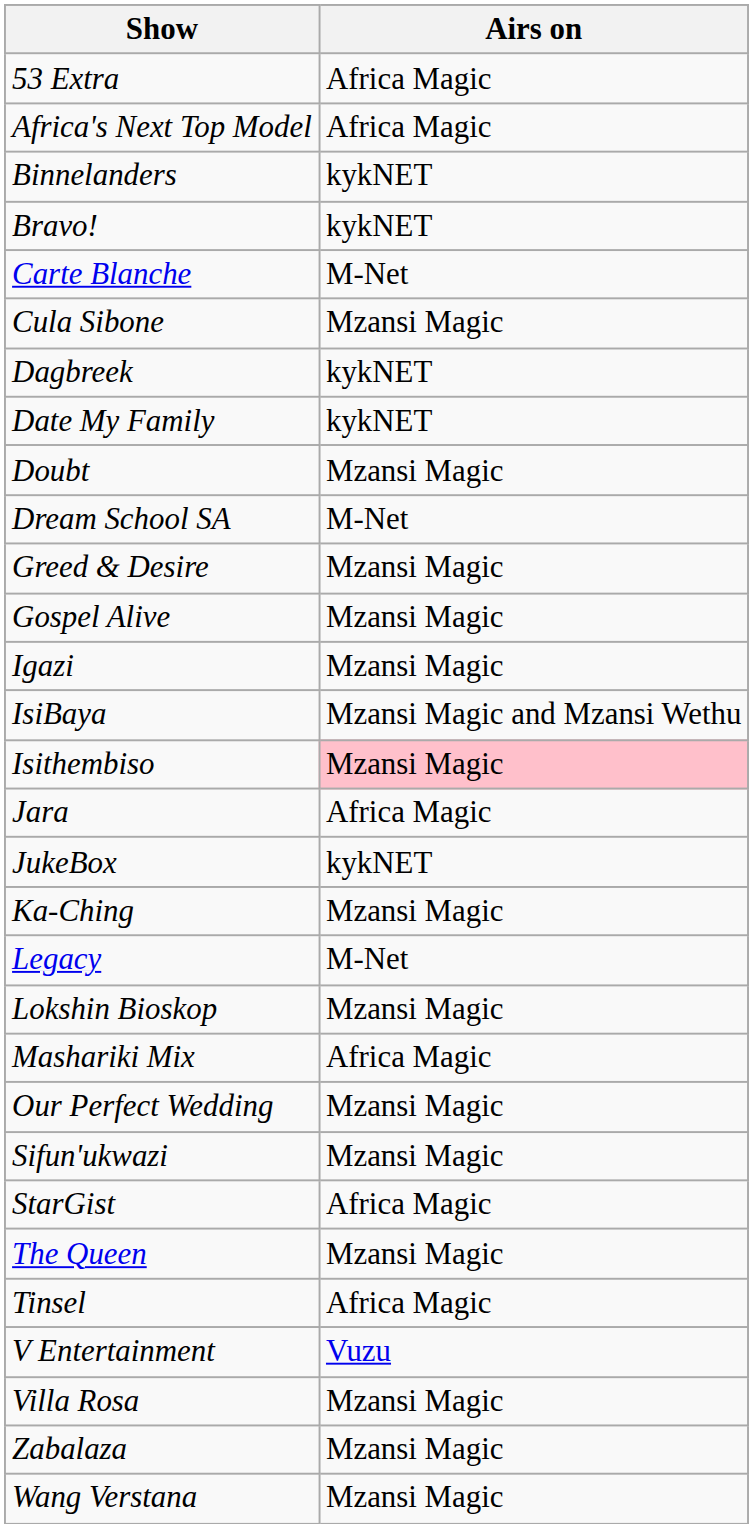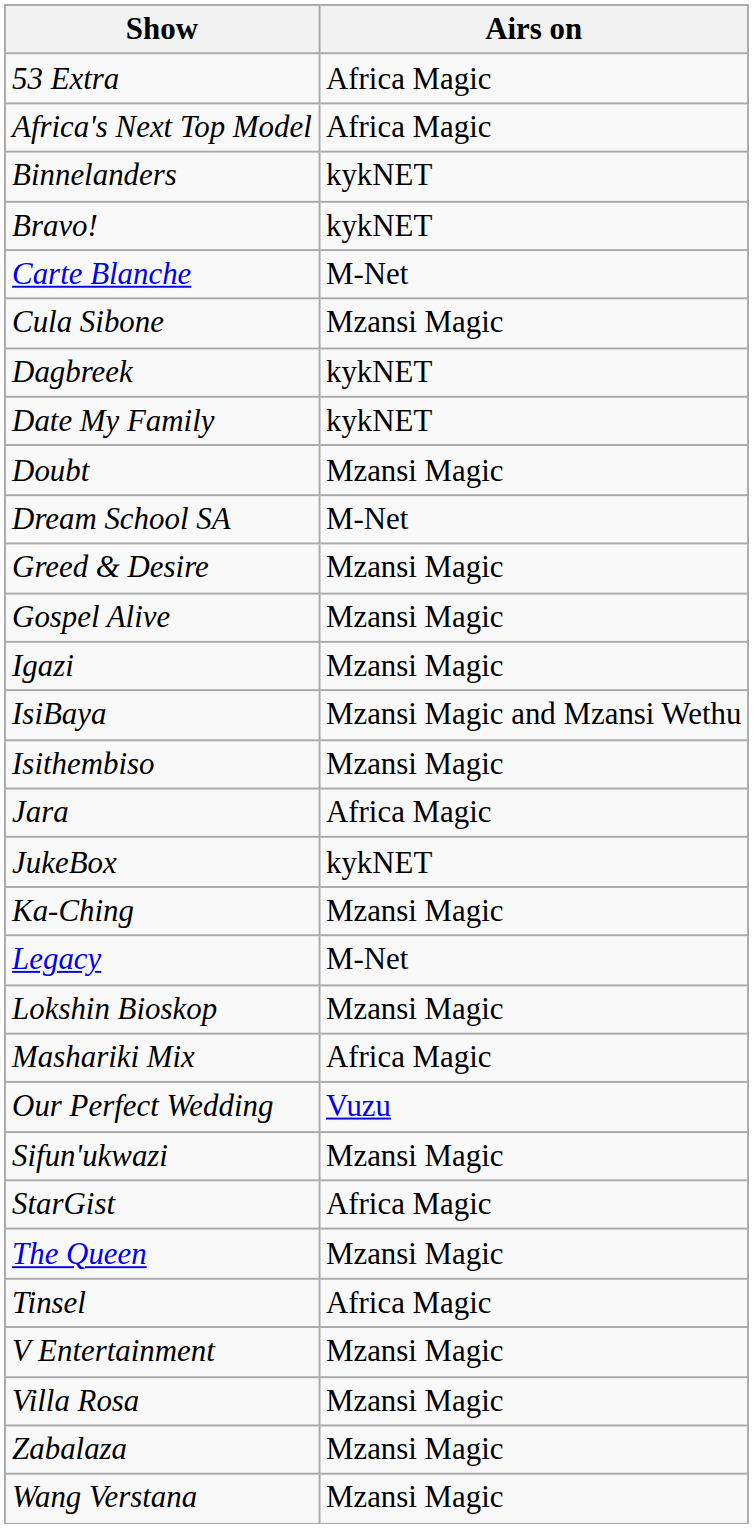 <table class="wikitable">
 <tr>
 <th>Show</th>
 <th>Airs on</th>
 </tr>
 <tr>
 <td><em>53 Extra</em></td>
 <td>Africa Magic</td>
 </tr>
 <tr>
 <td><em>Africa's Next Top Model</em></td>
 <td>Africa Magic</td>
 </tr>
 <tr>
 <td><em>Binnelanders</em></td>
 <td>kykNET</td>
 </tr>
 <tr>
 <td><em>Bravo!</em></td>
 <td>kykNET</td>
 </tr>
 <tr>
 <td><a href='#'><em>Carte Blanche</em></a></td>
 <td>M-Net</td>
 </tr>
 <tr>
 <td><em>Cula Sibone</em></td>
 <td>Mzansi Magic</td>
 </tr>
 <tr>
 <td><em>Dagbreek</em></td>
 <td>kykNET</td>
 </tr>
 <tr>
 <td><em>Date My Family</em></td>
 <td>kykNET</td>
 </tr>
 <tr>
 <td><em>Doubt</em></td>
 <td>Mzansi Magic</td>
 </tr>
 <tr>
 <td><em>Dream School SA</em></td>
 <td>M-Net</td>
 </tr>
 <tr>
 <td><em>Greed & Desire</em></td>
 <td>Mzansi Magic</td>
 </tr>
 <tr>
 <td><em>Gospel Alive</em></td>
 <td>Mzansi Magic</td>
 </tr>
 <tr>
 <td><em>Igazi</em></td>
 <td>Mzansi Magic</td>
 </tr>
 <tr>
 <td><em>IsiBaya</em></td>
 <td>Mzansi Magic and Mzansi Wethu</td>
 </tr>
 <tr>
 <td><em>Isithembiso</em></td>
-<td style="background: pink;">Mzansi Magic</td>
+<td>Mzansi Magic</td>
 </tr>
 <tr>
 <td><em>Jara</em></td>
 <td>Africa Magic</td>
 </tr>
 <tr>
 <td><em>JukeBox</em></td>
 <td>kykNET</td>
 </tr>
 <tr>
 <td><em>Ka-Ching</em></td>
 <td>Mzansi Magic</td>
 </tr>
 <tr>
 <td><em><a href='#'>Legacy</a></em></td>
 <td>M-Net</td>
 </tr>
 <tr>
 <td><em>Lokshin Bioskop</em></td>
 <td>Mzansi Magic</td>
 </tr>
 <tr>
 <td><em>Mashariki Mix</em></td>
 <td>Africa Magic</td>
 </tr>
 <tr>
 <td><em>Our Perfect Wedding</em></td>
-<td>Mzansi Magic</td>
+<td><a href='#'>Vuzu</a></td>
 </tr>
 <tr>
 <td><em>Sifun'ukwazi</em></td>
 <td>Mzansi Magic</td>
 </tr>
 <tr>
 <td><em>StarGist</em></td>
 <td>Africa Magic</td>
 </tr>
 <tr>
 <td><em><a href='#'>The Queen</a></em></td>
 <td>Mzansi Magic</td>
 </tr>
 <tr>
 <td><em>Tinsel</em></td>
 <td>Africa Magic</td>
 </tr>
 <tr>
 <td><em>V Entertainment</em></td>
-<td><a href='#'>Vuzu</a></td>
+<td>Mzansi Magic</td>
 </tr>
 <tr>
 <td><em>Villa Rosa</em></td>
 <td>Mzansi Magic</td>
 </tr>
 <tr>
 <td><em>Zabalaza</em></td>
 <td>Mzansi Magic</td>
 </tr>
 <tr>
 <td><em>Wang Verstana</em></td>
 <td>Mzansi Magic</td>
 </tr>
 </table>
